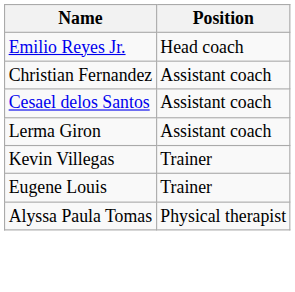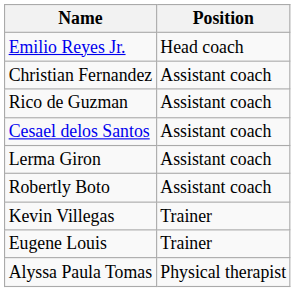 <table class=wikitable>
 <tr>
 <th style=>Name</th>
 <th style=>Position</th>
 </tr>
 <tr>
 <td><a href='#'>Emilio Reyes Jr.</a></td>
 <td>Head coach</td>
 </tr>
 <tr>
 <td>Christian Fernandez</td>
 <td>Assistant coach</td>
 </tr>
 <tr>
+<td>Rico de Guzman</td>
+<td>Assistant coach</td>
+</tr>
+<tr>
 <td><a href='#'>Cesael delos Santos</a></td>
 <td>Assistant coach</td>
 </tr>
 <tr>
 <td>Lerma Giron</td>
+<td>Assistant coach</td>
+</tr>
+<tr>
+<td>Robertly Boto</td>
 <td>Assistant coach</td>
 </tr>
 <tr>
 <td>Kevin Villegas</td>
 <td>Trainer</td>
 </tr>
 <tr>
 <td>Eugene Louis</td>
 <td>Trainer</td>
 </tr>
 <tr>
 <td>Alyssa Paula Tomas</td>
 <td>Physical therapist</td>
 </tr>
 </table>
